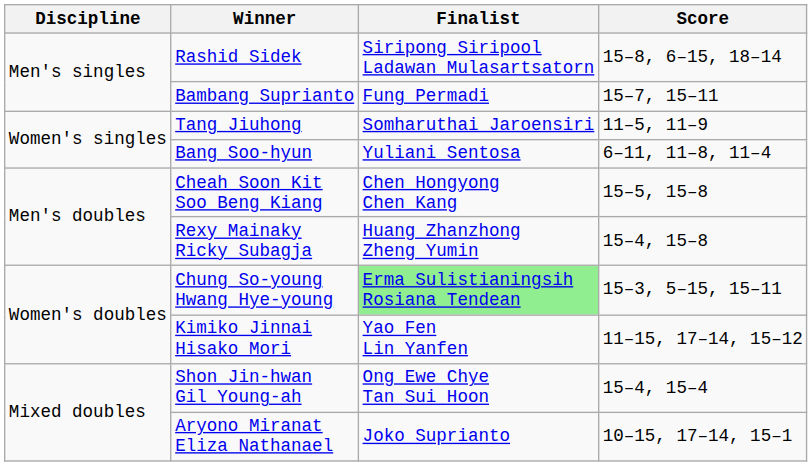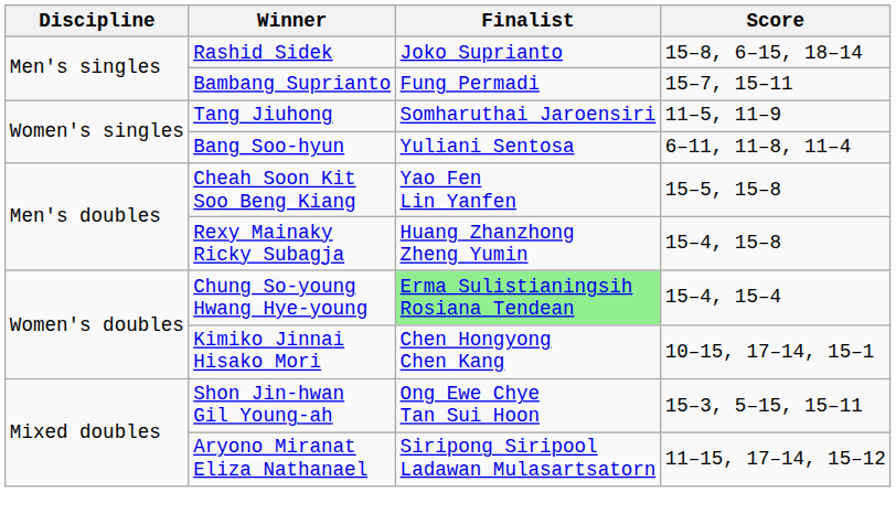 <table class="wikitable">
 <tr>
 <th>Discipline</th>
 <th>Winner</th>
 <th>Finalist</th>
 <th>Score</th>
 </tr>
 <tr>
 <td rowspan=2>Men's singles</td>
 <td> <a href='#'>Rashid Sidek</a></td>
-<td> <a href='#'>Siripong Siripool</a><br> <a href='#'>Ladawan Mulasartsatorn</a></td>
+<td> <a href='#'>Joko Suprianto</a></td>
 <td>15–8, 6–15, 18–14</td>
 </tr>
 <tr>
 <td> <a href='#'>Bambang Suprianto</a></td>
 <td> <a href='#'>Fung Permadi</a></td>
 <td>15–7, 15–11</td>
 </tr>
 <tr>
 <td rowspan=2>Women's singles</td>
 <td> <a href='#'>Tang Jiuhong</a></td>
 <td> <a href='#'>Somharuthai Jaroensiri</a></td>
 <td>11–5, 11–9</td>
 </tr>
 <tr>
 <td> <a href='#'>Bang Soo-hyun</a></td>
 <td> <a href='#'>Yuliani Sentosa</a></td>
 <td>6–11, 11–8, 11–4</td>
 </tr>
 <tr>
 <td rowspan=2>Men's doubles</td>
 <td> <a href='#'>Cheah Soon Kit</a><br> <a href='#'>Soo Beng Kiang</a></td>
-<td> <a href='#'>Chen Hongyong</a><br> <a href='#'>Chen Kang</a></td>
+<td> <a href='#'>Yao Fen</a><br> <a href='#'>Lin Yanfen</a></td>
 <td>15–5, 15–8</td>
 </tr>
 <tr>
 <td> <a href='#'>Rexy Mainaky</a><br> <a href='#'>Ricky Subagja</a></td>
 <td> <a href='#'>Huang Zhanzhong</a><br> <a href='#'>Zheng Yumin</a></td>
 <td>15–4, 15–8</td>
 </tr>
 <tr>
 <td rowspan=2>Women's doubles</td>
 <td> <a href='#'>Chung So-young</a><br> <a href='#'>Hwang Hye-young</a></td>
 <td style="background: lightgreen;"> <a href='#'>Erma Sulistianingsih</a><br> <a href='#'>Rosiana Tendean</a></td>
-<td>15–3, 5–15, 15–11</td>
+<td>15–4, 15–4</td>
 </tr>
 <tr>
 <td> <a href='#'>Kimiko Jinnai</a><br> <a href='#'>Hisako Mori</a></td>
-<td> <a href='#'>Yao Fen</a><br> <a href='#'>Lin Yanfen</a></td>
-<td>11–15, 17–14, 15–12</td>
+<td> <a href='#'>Chen Hongyong</a><br> <a href='#'>Chen Kang</a></td>
+<td>10–15, 17–14, 15–1</td>
 </tr>
 <tr>
 <td rowspan=2>Mixed doubles</td>
 <td> <a href='#'>Shon Jin-hwan</a><br> <a href='#'>Gil Young-ah</a></td>
 <td> <a href='#'>Ong Ewe Chye</a><br> <a href='#'>Tan Sui Hoon</a></td>
-<td>15–4, 15–4</td>
+<td>15–3, 5–15, 15–11</td>
 </tr>
 <tr>
 <td> <a href='#'>Aryono Miranat</a><br> <a href='#'>Eliza Nathanael</a></td>
-<td> <a href='#'>Joko Suprianto</a></td>
-<td>10–15, 17–14, 15–1</td>
+<td> <a href='#'>Siripong Siripool</a><br> <a href='#'>Ladawan Mulasartsatorn</a></td>
+<td>11–15, 17–14, 15–12</td>
 </tr>
 </table>
